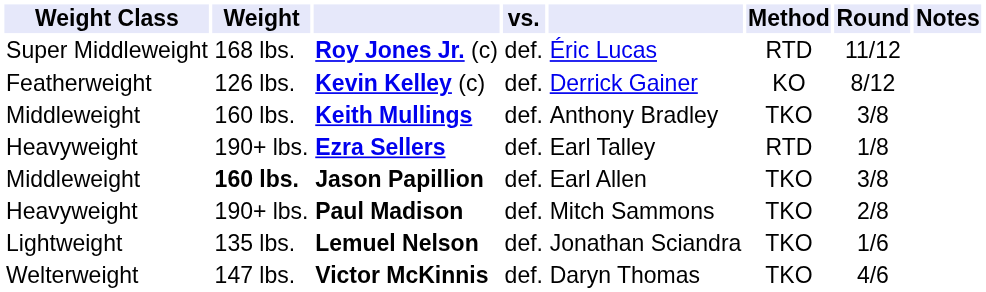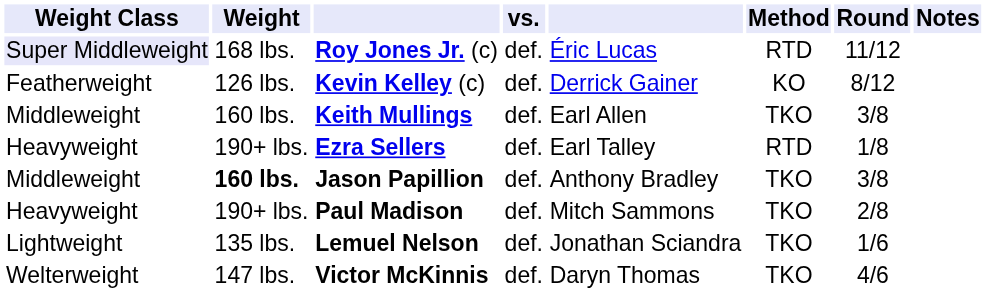 <table class="toccolours" style="font-size: 85%;">
 <tr>
 <th style="background:#e6e8fa; color:#000; text-align:center;">Weight Class</th>
 <th style="background:#e6e8fa; color:#000; text-align:center;">Weight</th>
 <th style="background:#e6e8fa; color:#000; text-align:center;"></th>
 <th style="background:#e6e8fa; color:#000; text-align:center;">vs.</th>
 <th style="background:#e6e8fa; color:#000; text-align:center;"></th>
 <th style="background:#e6e8fa; color:#000; text-align:center;">Method</th>
 <th style="background:#e6e8fa; color:#000; text-align:center;">Round</th>
 <th style="background:#e6e8fa; color:#000; text-align:center;">Notes</th>
 </tr>
 <tr>
-<td>Super Middleweight</td>
+<td style="background: lavender;">Super Middleweight</td>
 <td>168 lbs.</td>
 <td><strong><a href='#'>Roy Jones Jr.</a></strong> (c)</td>
 <td>def.</td>
 <td><a href='#'>Éric Lucas</a></td>
 <td align=center>RTD</td>
 <td align=center>11/12</td>
 <td></td>
 </tr>
 <tr>
 <td>Featherweight</td>
 <td>126 lbs.</td>
 <td><strong><a href='#'>Kevin Kelley</a></strong> (c)</td>
 <td>def.</td>
 <td><a href='#'>Derrick Gainer</a></td>
 <td align=center>KO</td>
 <td align=center>8/12</td>
 <td></td>
 </tr>
 <tr>
 <td>Middleweight</td>
 <td>160 lbs.</td>
 <td><strong><a href='#'>Keith Mullings</a></strong></td>
 <td>def.</td>
-<td>Anthony Bradley</td>
+<td>Earl Allen</td>
 <td align=center>TKO</td>
 <td align=center>3/8</td>
 </tr>
 <tr>
 <td>Heavyweight</td>
 <td>190+ lbs.</td>
 <td><strong><a href='#'>Ezra Sellers</a></strong></td>
 <td>def.</td>
 <td>Earl Talley</td>
 <td align=center>RTD</td>
 <td align=center>1/8</td>
 </tr>
 <tr>
 <td>Middleweight</td>
 <td><strong>160 lbs.</strong></td>
 <td><strong>Jason Papillion</strong></td>
 <td>def.</td>
-<td>Earl Allen</td>
+<td>Anthony Bradley</td>
 <td align=center>TKO</td>
 <td align=center>3/8</td>
 </tr>
 <tr>
 <td>Heavyweight</td>
 <td>190+ lbs.</td>
 <td><strong>Paul Madison</strong></td>
 <td>def.</td>
 <td>Mitch Sammons</td>
 <td align=center>TKO</td>
 <td align=center>2/8</td>
 </tr>
 <tr>
 <td>Lightweight</td>
 <td>135 lbs.</td>
 <td><strong>Lemuel Nelson</strong></td>
 <td>def.</td>
 <td>Jonathan Sciandra</td>
 <td align=center>TKO</td>
 <td align=center>1/6</td>
 </tr>
 <tr>
 <td>Welterweight</td>
 <td>147 lbs.</td>
 <td><strong>Victor McKinnis</strong></td>
 <td>def.</td>
 <td>Daryn Thomas</td>
 <td align=center>TKO</td>
 <td align=center>4/6</td>
 </tr>
 </table>
